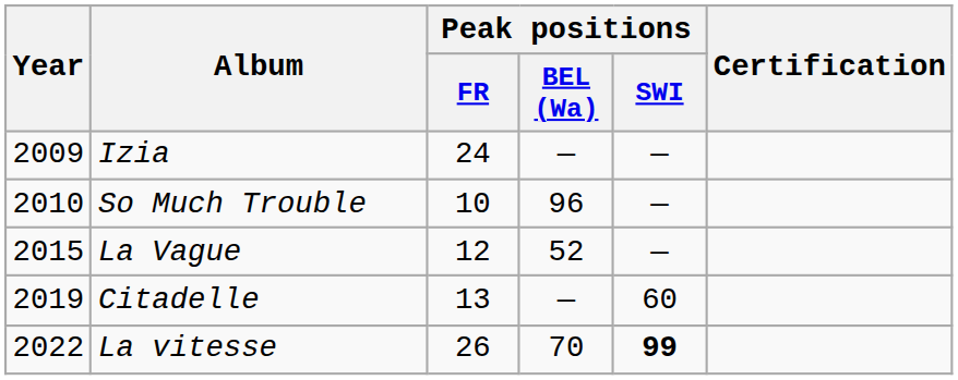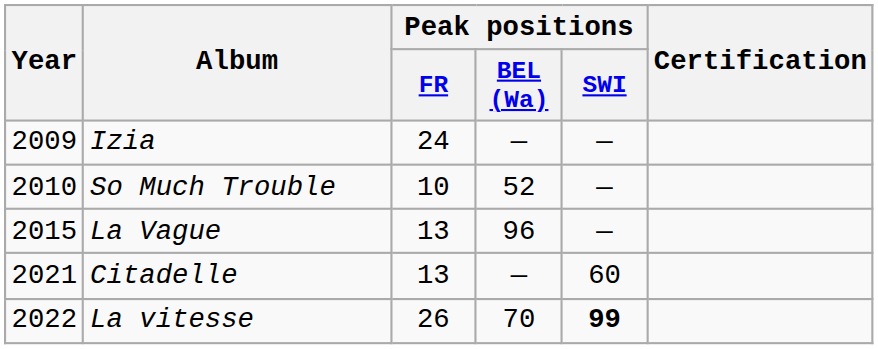 <table class="wikitable">
 <tr>
 <th align="center" rowspan="2" width="10">Year</th>
 <th align="center" rowspan="2" width="140">Album</th>
 <th align="center" colspan="3" width="20">Peak positions</th>
 <th align="center" rowspan="2" width="70">Certification</th>
 </tr>
 <tr>
 <th scope="col" style="width:3em;font-size:90%;"><a href='#'>FR</a><br></th>
 <th scope="col" style="width:3em;font-size:90%;"><a href='#'>BEL<br>(Wa)</a><br></th>
 <th scope="col" style="width:3em;font-size:90%;"><a href='#'>SWI</a><br></th>
 </tr>
 <tr>
 <td style="text-align:center;">2009</td>
 <td><em>Izia</em></td>
 <td style="text-align:center;">24</td>
 <td style="text-align:center;">—</td>
 <td style="text-align:center;">—</td>
 <td style="text-align:center;"></td>
 </tr>
 <tr>
 <td style="text-align:center;">2010</td>
 <td><em>So Much Trouble</em></td>
 <td style="text-align:center;">10</td>
-<td style="text-align:center;">96</td>
+<td style="text-align:center;">52</td>
 <td style="text-align:center;">—</td>
 <td style="text-align:center;"></td>
 </tr>
 <tr>
 <td style="text-align:center;">2015</td>
 <td><em>La Vague</em></td>
-<td style="text-align:center;">12</td>
-<td style="text-align:center;">52</td>
+<td style="text-align:center;">13</td>
+<td style="text-align:center;">96</td>
 <td style="text-align:center;">—</td>
 <td style="text-align:center;"></td>
 </tr>
 <tr>
-<td style="text-align:center;">2019</td>
+<td style="text-align:center;">2021</td>
 <td><em>Citadelle</em></td>
 <td style="text-align:center;">13<br></td>
 <td style="text-align:center;">—</td>
 <td style="text-align:center;">60</td>
 <td style="text-align:center;"></td>
 </tr>
 <tr>
 <td style="text-align:center;">2022</td>
 <td><em>La vitesse</em></td>
 <td style="text-align:center;">26</td>
 <td style="text-align:center;">70</td>
 <td style="text-align:center;"><strong>99</strong></td>
 <td style="text-align:center;"></td>
 </tr>
 </table>
